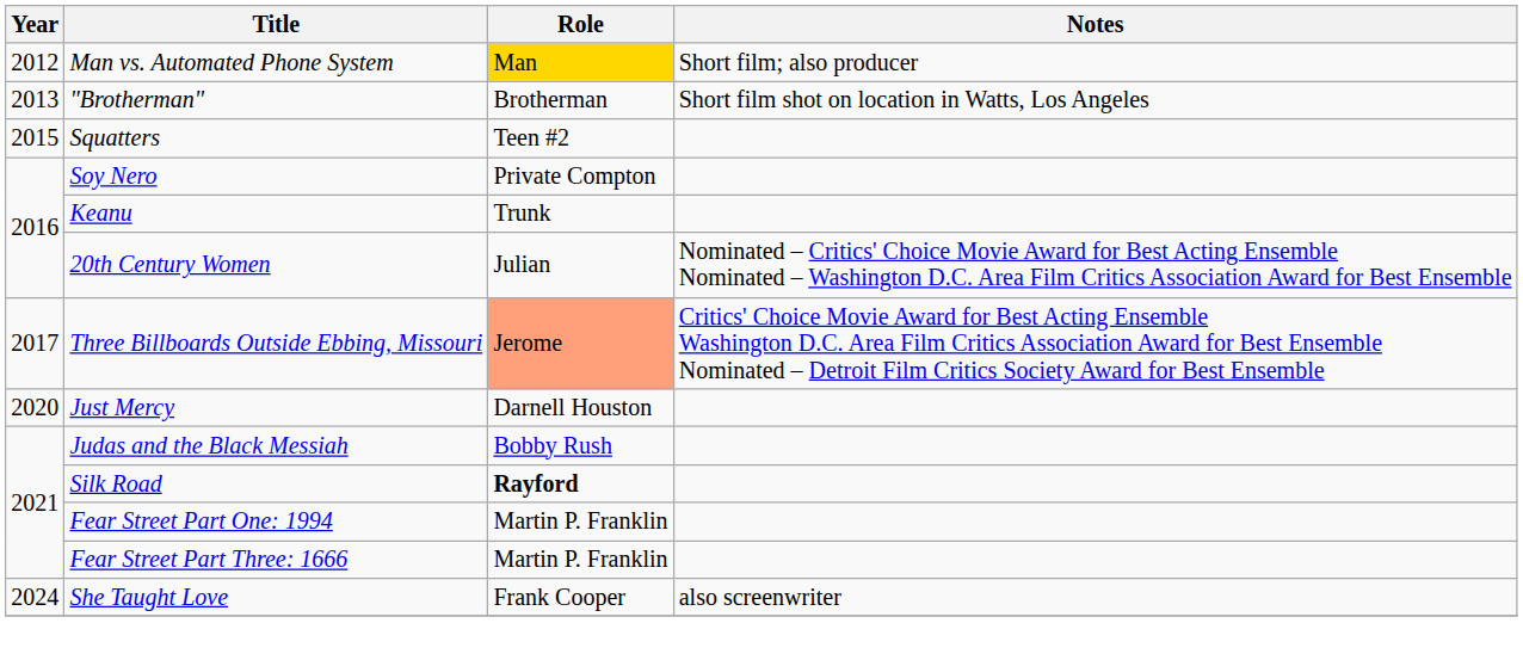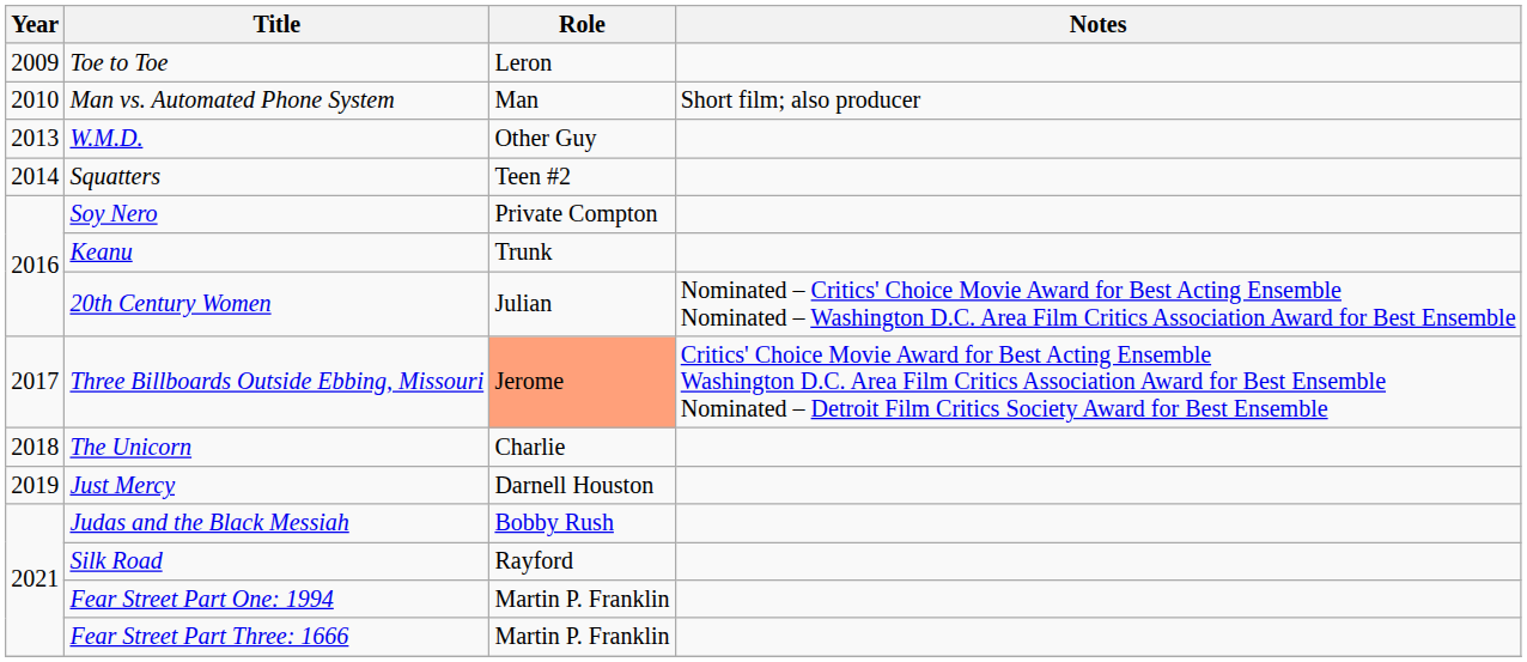 <table class="wikitable sortable">
 <tr>
 <th>Year</th>
 <th>Title</th>
 <th>Role</th>
 <th class="unsortable">Notes</th>
 </tr>
 <tr>
-<td>2012</td>
+<td>2009</td>
+<td><em>Toe to Toe</em></td>
+<td>Leron</td>
+<td></td>
+</tr>
+<tr>
+<td>2010</td>
 <td><em>Man vs. Automated Phone System</em></td>
-<td style="background: gold;">Man</td>
+<td>Man</td>
 <td>Short film; also producer</td>
 </tr>
 <tr>
 <td>2013</td>
-<td><em>"Brotherman"</em></td>
-<td>Brotherman</td>
-<td>Short film shot on location in Watts, Los Angeles</td>
+<td><em><a href='#'>W.M.D.</a></em></td>
+<td>Other Guy</td>
+<td></td>
 </tr>
 <tr>
-<td>2015</td>
+<td>2014</td>
 <td><em>Squatters</em></td>
 <td>Teen #2</td>
 <td></td>
 </tr>
 <tr>
 <td rowspan=3>2016</td>
 <td><em><a href='#'>Soy Nero</a></em></td>
 <td>Private Compton</td>
 <td></td>
 </tr>
 <tr>
 <td><em><a href='#'>Keanu</a></em></td>
 <td>Trunk</td>
 <td></td>
 </tr>
 <tr>
 <td><em><a href='#'>20th Century Women</a></em></td>
 <td>Julian</td>
 <td>Nominated – <a href='#'>Critics' Choice Movie Award for Best Acting Ensemble</a><br>Nominated – <a href='#'>Washington D.C. Area Film Critics Association Award for Best Ensemble</a></td>
 </tr>
 <tr>
 <td>2017</td>
 <td><em><a href='#'>Three Billboards Outside Ebbing, Missouri</a></em></td>
 <td style="background: lightsalmon;">Jerome</td>
 <td><a href='#'>Critics' Choice Movie Award for Best Acting Ensemble</a><br><a href='#'>Washington D.C. Area Film Critics Association Award for Best Ensemble</a><br>Nominated – <a href='#'>Detroit Film Critics Society Award for Best Ensemble</a></td>
 </tr>
 <tr>
-<td>2020</td>
+<td>2018</td>
+<td><em><a href='#'>The Unicorn</a></em></td>
+<td>Charlie</td>
+<td></td>
+</tr>
+<tr>
+<td>2019</td>
 <td><em><a href='#'>Just Mercy</a></em></td>
 <td>Darnell Houston</td>
 <td></td>
 </tr>
 <tr>
 <td rowspan=4>2021</td>
 <td><em><a href='#'>Judas and the Black Messiah</a></em></td>
 <td><a href='#'>Bobby Rush</a></td>
 <td></td>
 </tr>
 <tr>
 <td><em><a href='#'>Silk Road</a></em></td>
-<td><strong>Rayford</strong></td>
+<td>Rayford</td>
 <td></td>
 </tr>
 <tr>
 <td><em><a href='#'>Fear Street Part One: 1994</a></em></td>
 <td>Martin P. Franklin</td>
 <td></td>
 </tr>
 <tr>
 <td><em><a href='#'>Fear Street Part Three: 1666</a></em></td>
 <td>Martin P. Franklin</td>
 <td></td>
 </tr>
 <tr>
-<td>2024</td>
-<td><em><a href='#'>She Taught Love</a></em></td>
-<td>Frank Cooper</td>
-<td>also screenwriter</td>
-</tr>
-<tr>
 </tr>
 </table>
